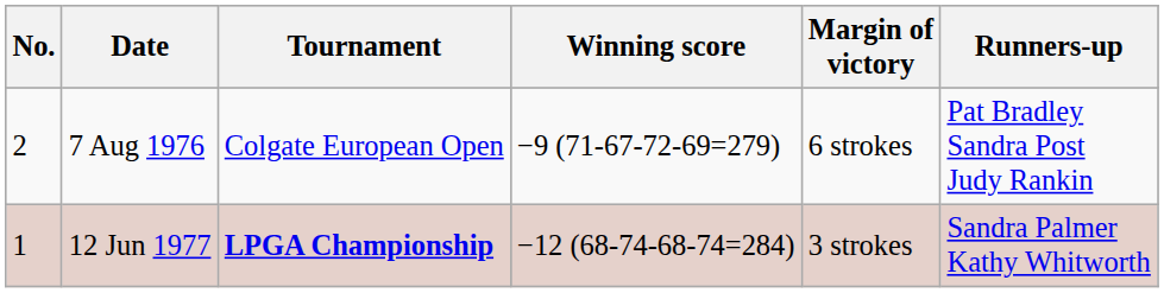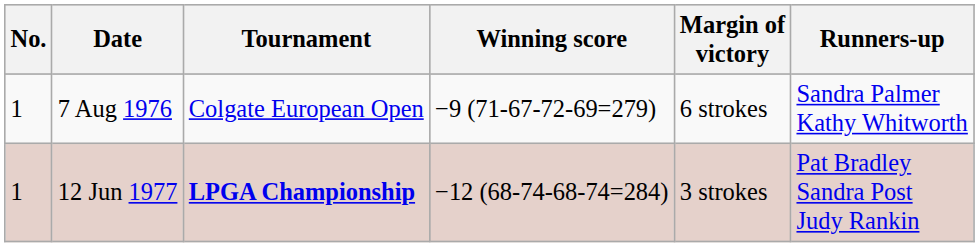 <table class="wikitable" style="font-size:95%;">
 <tr>
 <th>No.</th>
 <th>Date</th>
 <th>Tournament</th>
 <th>Winning score</th>
 <th>Margin of<br>victory</th>
 <th>Runners-up</th>
 </tr>
 <tr>
-<td>2</td>
+<td>1</td>
 <td>7 Aug <a href='#'>1976</a></td>
 <td><a href='#'>Colgate European Open</a></td>
 <td>−9 (71-67-72-69=279)</td>
 <td>6 strokes</td>
-<td> <a href='#'>Pat Bradley</a><br> <a href='#'>Sandra Post</a><br> <a href='#'>Judy Rankin</a></td>
+<td> <a href='#'>Sandra Palmer</a><br> <a href='#'>Kathy Whitworth</a></td>
 </tr>
 <tr style="background:#e5d1cb;">
 <td>1</td>
 <td>12 Jun <a href='#'>1977</a></td>
 <td><strong><a href='#'>LPGA Championship</a></strong></td>
 <td>−12 (68-74-68-74=284)</td>
 <td>3 strokes</td>
-<td> <a href='#'>Sandra Palmer</a><br> <a href='#'>Kathy Whitworth</a></td>
+<td> <a href='#'>Pat Bradley</a><br> <a href='#'>Sandra Post</a><br> <a href='#'>Judy Rankin</a></td>
 </tr>
 </table>
